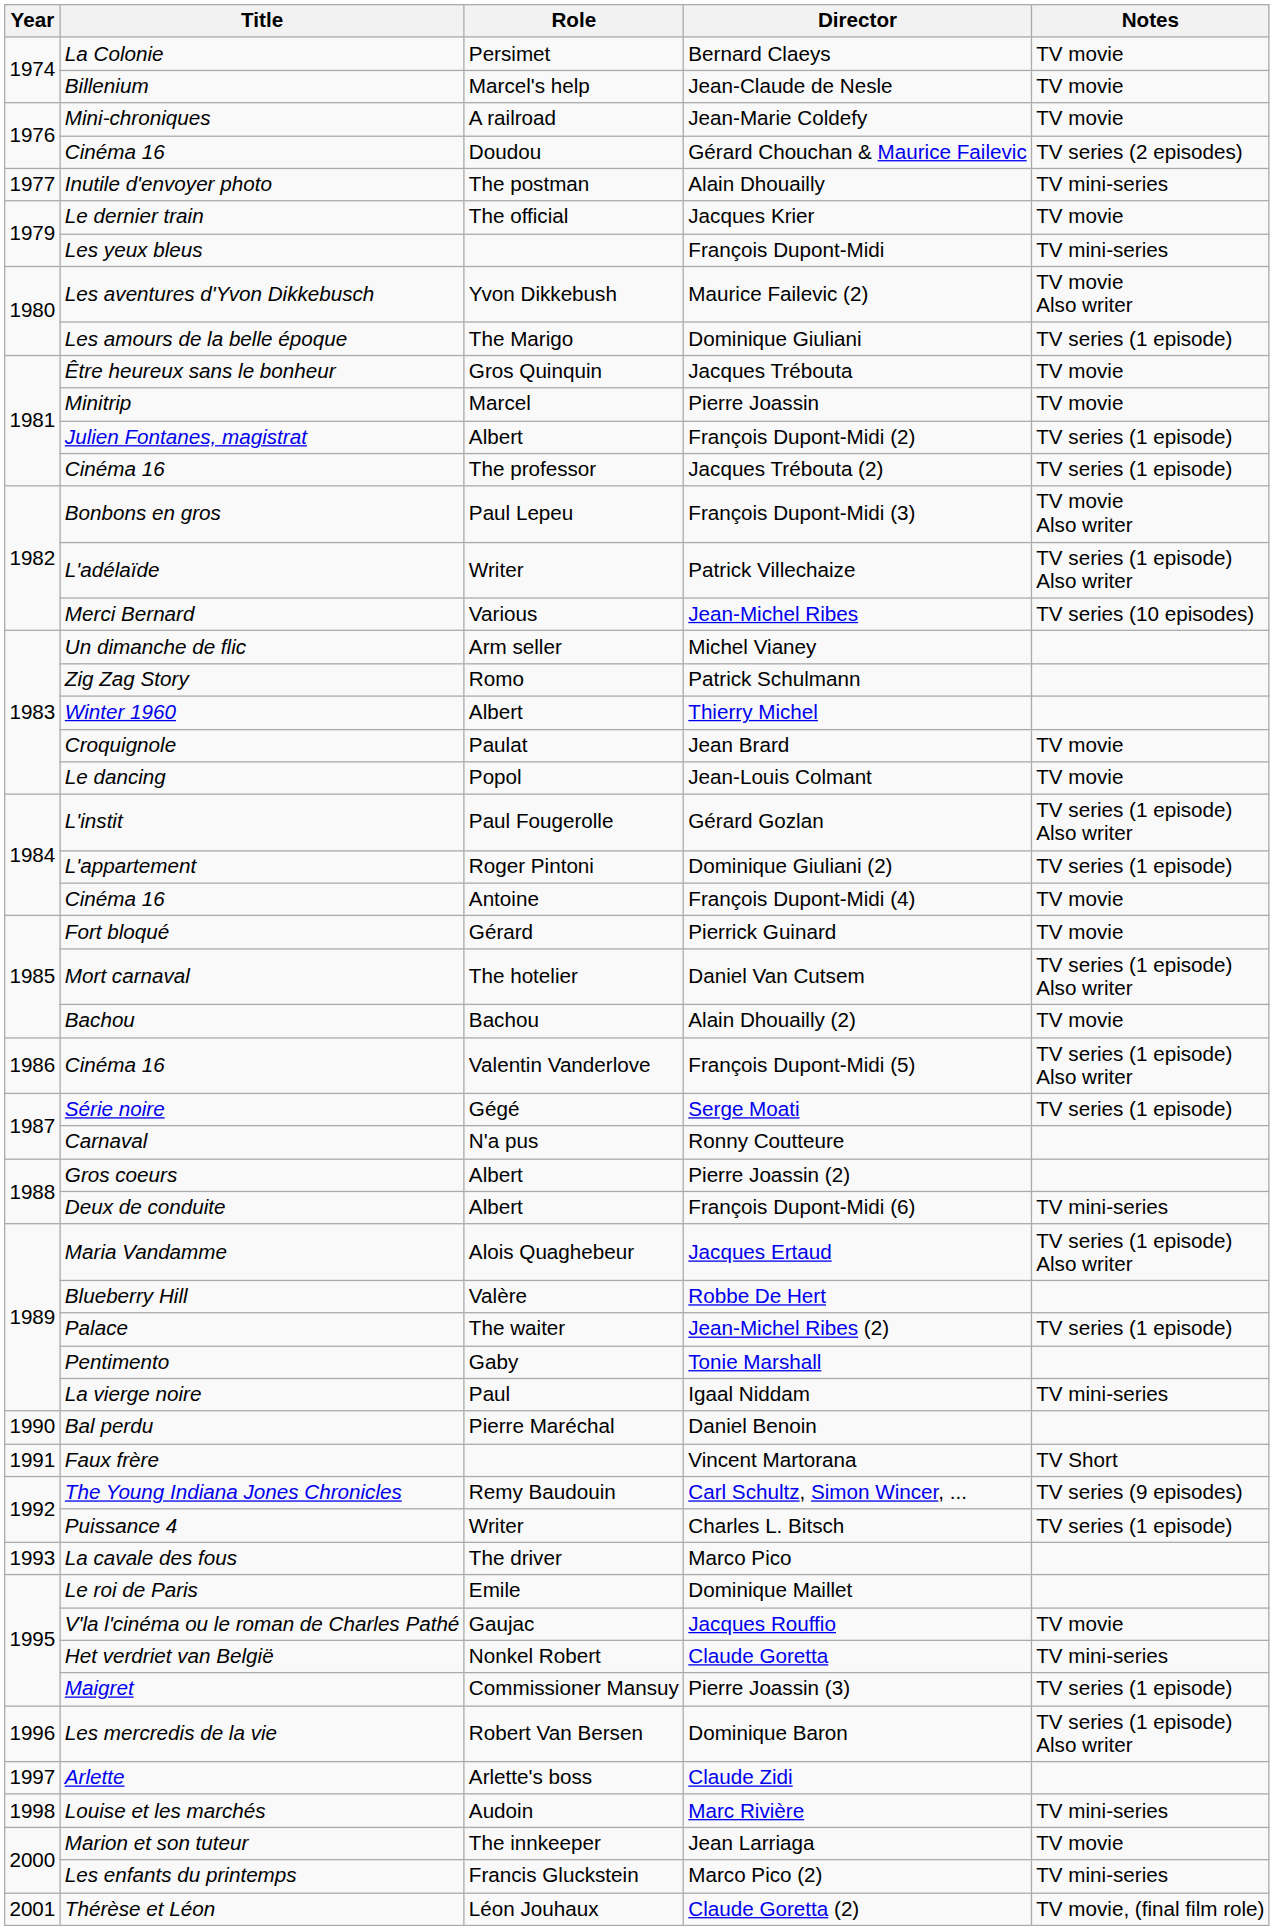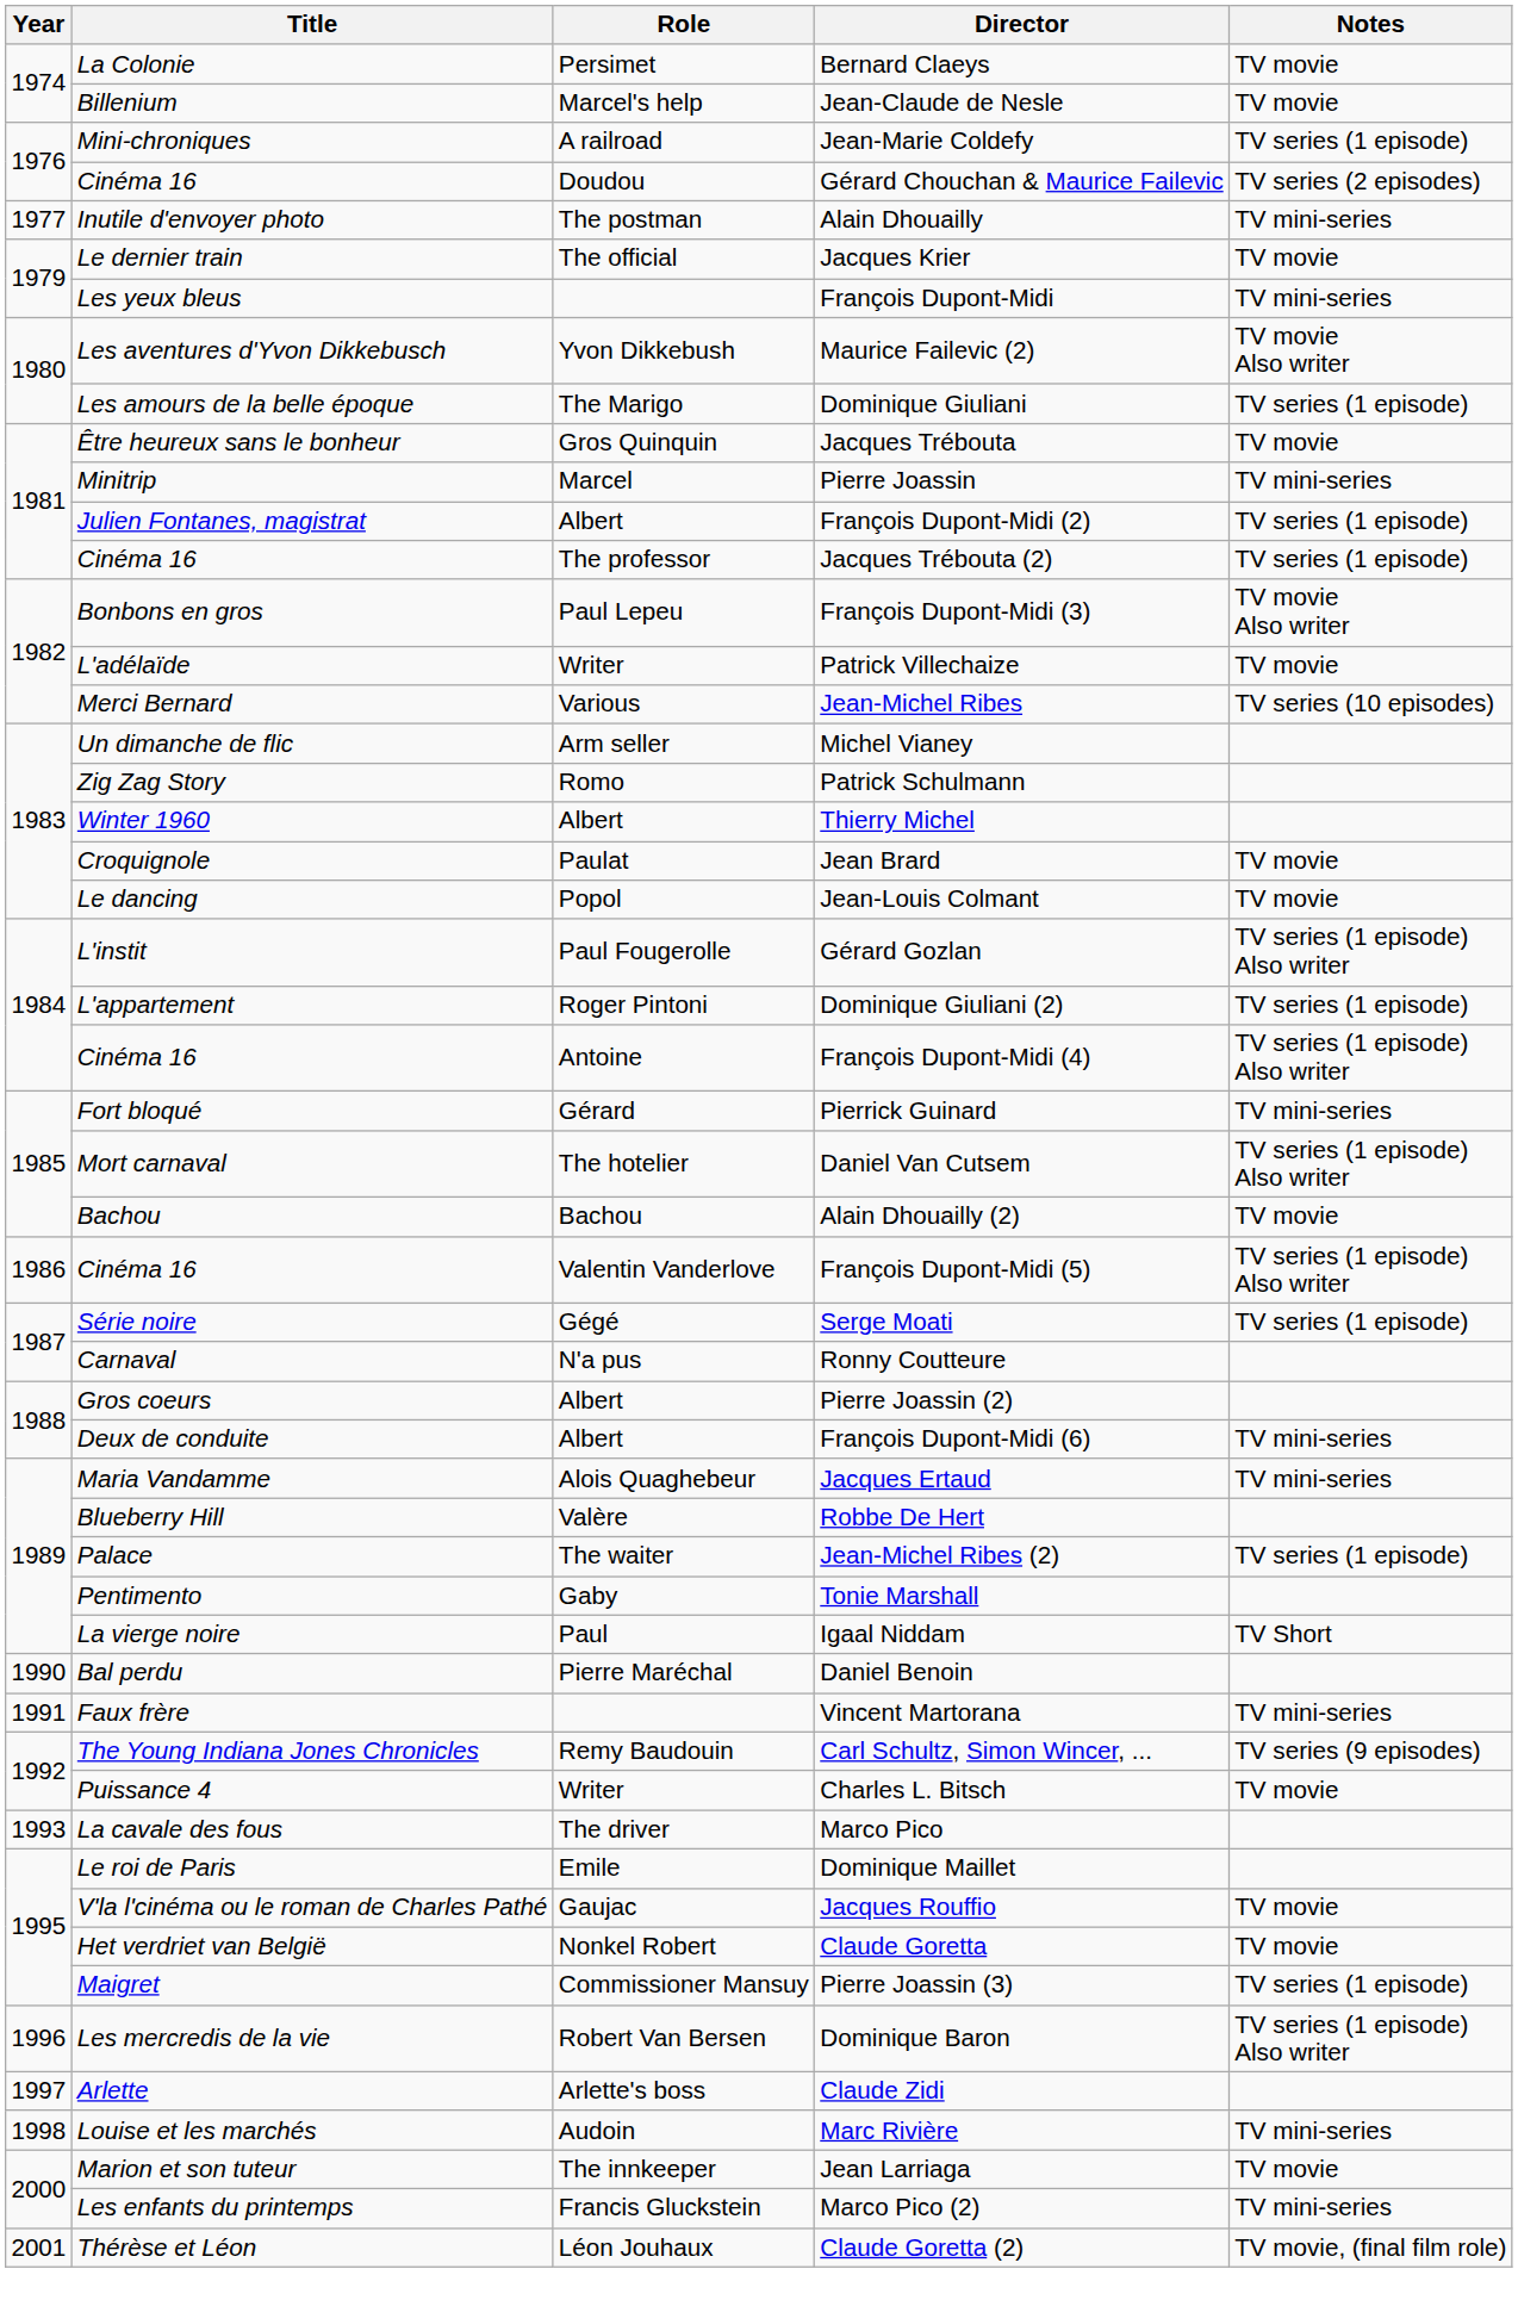 <table class="wikitable">
 <tr>
 <th>Year</th>
 <th>Title</th>
 <th>Role</th>
 <th>Director</th>
 <th>Notes</th>
 </tr>
 <tr>
 <td rowspan=2>1974</td>
 <td><em>La Colonie</em></td>
 <td>Persimet</td>
 <td>Bernard Claeys</td>
 <td>TV movie</td>
 </tr>
 <tr>
 <td><em>Billenium</em></td>
 <td>Marcel's help</td>
 <td>Jean-Claude de Nesle</td>
 <td>TV movie</td>
 </tr>
 <tr>
 <td rowspan=2>1976</td>
 <td><em>Mini-chroniques</em></td>
 <td>A railroad</td>
 <td>Jean-Marie Coldefy</td>
-<td>TV movie</td>
+<td>TV series (1 episode)</td>
 </tr>
 <tr>
 <td><em>Cinéma 16</em></td>
 <td>Doudou</td>
 <td>Gérard Chouchan & <a href='#'>Maurice Failevic</a></td>
 <td>TV series (2 episodes)</td>
 </tr>
 <tr>
 <td rowspan=1>1977</td>
 <td><em>Inutile d'envoyer photo</em></td>
 <td>The postman</td>
 <td>Alain Dhouailly</td>
 <td>TV mini-series</td>
 </tr>
 <tr>
 <td rowspan=2>1979</td>
 <td><em>Le dernier train</em></td>
 <td>The official</td>
 <td>Jacques Krier</td>
 <td>TV movie</td>
 </tr>
 <tr>
 <td><em>Les yeux bleus</em></td>
 <td></td>
 <td>François Dupont-Midi</td>
 <td>TV mini-series</td>
 </tr>
 <tr>
 <td rowspan=2>1980</td>
 <td><em>Les aventures d'Yvon Dikkebusch</em></td>
 <td>Yvon Dikkebush</td>
 <td>Maurice Failevic (2)</td>
 <td>TV movie<br>Also writer</td>
 </tr>
 <tr>
 <td><em>Les amours de la belle époque</em></td>
 <td>The Marigo</td>
 <td>Dominique Giuliani</td>
 <td>TV series (1 episode)</td>
 </tr>
 <tr>
 <td rowspan=4>1981</td>
 <td><em>Être heureux sans le bonheur</em></td>
 <td>Gros Quinquin</td>
 <td>Jacques Trébouta</td>
 <td>TV movie</td>
 </tr>
 <tr>
 <td><em>Minitrip</em></td>
 <td>Marcel</td>
 <td>Pierre Joassin</td>
-<td>TV movie</td>
+<td>TV mini-series</td>
 </tr>
 <tr>
 <td><em><a href='#'>Julien Fontanes, magistrat</a></em></td>
 <td>Albert</td>
 <td>François Dupont-Midi (2)</td>
 <td>TV series (1 episode)</td>
 </tr>
 <tr>
 <td><em>Cinéma 16</em></td>
 <td>The professor</td>
 <td>Jacques Trébouta (2)</td>
 <td>TV series (1 episode)</td>
 </tr>
 <tr>
 <td rowspan=3>1982</td>
 <td><em>Bonbons en gros</em></td>
 <td>Paul Lepeu</td>
 <td>François Dupont-Midi (3)</td>
 <td>TV movie<br>Also writer</td>
 </tr>
 <tr>
 <td><em>L'adélaïde</em></td>
 <td>Writer</td>
 <td>Patrick Villechaize</td>
-<td>TV series (1 episode)<br>Also writer</td>
+<td>TV movie</td>
 </tr>
 <tr>
 <td><em>Merci Bernard</em></td>
 <td>Various</td>
 <td><a href='#'>Jean-Michel Ribes</a></td>
 <td>TV series (10 episodes)</td>
 </tr>
 <tr>
 <td rowspan=5>1983</td>
 <td><em>Un dimanche de flic</em></td>
 <td>Arm seller</td>
 <td>Michel Vianey</td>
 <td></td>
 </tr>
 <tr>
 <td><em>Zig Zag Story</em></td>
 <td>Romo</td>
 <td>Patrick Schulmann</td>
 <td></td>
 </tr>
 <tr>
 <td><em><a href='#'>Winter 1960</a></em></td>
 <td>Albert</td>
 <td><a href='#'>Thierry Michel</a></td>
 <td></td>
 </tr>
 <tr>
 <td><em>Croquignole</em></td>
 <td>Paulat</td>
 <td>Jean Brard</td>
 <td>TV movie</td>
 </tr>
 <tr>
 <td><em>Le dancing</em></td>
 <td>Popol</td>
 <td>Jean-Louis Colmant</td>
 <td>TV movie</td>
 </tr>
 <tr>
 <td rowspan=3>1984</td>
 <td><em>L'instit</em></td>
 <td>Paul Fougerolle</td>
 <td>Gérard Gozlan</td>
 <td>TV series (1 episode)<br>Also writer</td>
 </tr>
 <tr>
 <td><em>L'appartement</em></td>
 <td>Roger Pintoni</td>
 <td>Dominique Giuliani (2)</td>
 <td>TV series (1 episode)</td>
 </tr>
 <tr>
 <td><em>Cinéma 16</em></td>
 <td>Antoine</td>
 <td>François Dupont-Midi (4)</td>
-<td>TV movie</td>
+<td>TV series (1 episode)<br>Also writer</td>
 </tr>
 <tr>
 <td rowspan=3>1985</td>
 <td><em>Fort bloqué</em></td>
 <td>Gérard</td>
 <td>Pierrick Guinard</td>
-<td>TV movie</td>
+<td>TV mini-series</td>
 </tr>
 <tr>
 <td><em>Mort carnaval</em></td>
 <td>The hotelier</td>
 <td>Daniel Van Cutsem</td>
 <td>TV series (1 episode)<br>Also writer</td>
 </tr>
 <tr>
 <td><em>Bachou</em></td>
 <td>Bachou</td>
 <td>Alain Dhouailly (2)</td>
 <td>TV movie</td>
 </tr>
 <tr>
 <td>1986</td>
 <td><em>Cinéma 16</em></td>
 <td>Valentin Vanderlove</td>
 <td>François Dupont-Midi (5)</td>
 <td>TV series (1 episode)<br>Also writer</td>
 </tr>
 <tr>
 <td rowspan=2>1987</td>
 <td><em><a href='#'>Série noire</a></em></td>
 <td>Gégé</td>
 <td><a href='#'>Serge Moati</a></td>
 <td>TV series (1 episode)</td>
 </tr>
 <tr>
 <td><em>Carnaval</em></td>
 <td>N'a pus</td>
 <td>Ronny Coutteure</td>
 <td></td>
 </tr>
 <tr>
 <td rowspan=2>1988</td>
 <td><em>Gros coeurs</em></td>
 <td>Albert</td>
 <td>Pierre Joassin (2)</td>
 <td></td>
 </tr>
 <tr>
 <td><em>Deux de conduite</em></td>
 <td>Albert</td>
 <td>François Dupont-Midi (6)</td>
 <td>TV mini-series</td>
 </tr>
 <tr>
 <td rowspan=5>1989</td>
 <td><em>Maria Vandamme</em></td>
 <td>Alois Quaghebeur</td>
 <td><a href='#'>Jacques Ertaud</a></td>
-<td>TV series (1 episode)<br>Also writer</td>
+<td>TV mini-series</td>
 </tr>
 <tr>
 <td><em>Blueberry Hill</em></td>
 <td>Valère</td>
 <td><a href='#'>Robbe De Hert</a></td>
 <td></td>
 </tr>
 <tr>
 <td><em>Palace</em></td>
 <td>The waiter</td>
 <td><a href='#'>Jean-Michel Ribes</a> (2)</td>
 <td>TV series (1 episode)</td>
 </tr>
 <tr>
 <td><em>Pentimento</em></td>
 <td>Gaby</td>
 <td><a href='#'>Tonie Marshall</a></td>
 <td></td>
 </tr>
 <tr>
 <td><em>La vierge noire</em></td>
 <td>Paul</td>
 <td>Igaal Niddam</td>
-<td>TV mini-series</td>
+<td>TV Short</td>
 </tr>
 <tr>
 <td>1990</td>
 <td><em>Bal perdu</em></td>
 <td>Pierre Maréchal</td>
 <td>Daniel Benoin</td>
 <td></td>
 </tr>
 <tr>
 <td rowspan=1>1991</td>
 <td><em>Faux frère</em></td>
 <td></td>
 <td>Vincent Martorana</td>
-<td>TV Short</td>
+<td>TV mini-series</td>
 </tr>
 <tr>
 <td rowspan=2>1992</td>
 <td><em><a href='#'>The Young Indiana Jones Chronicles</a></em></td>
 <td>Remy Baudouin</td>
 <td><a href='#'>Carl Schultz</a>, <a href='#'>Simon Wincer</a>, ...</td>
 <td>TV series (9 episodes)</td>
 </tr>
 <tr>
 <td><em>Puissance 4</em></td>
 <td>Writer</td>
 <td>Charles L. Bitsch</td>
-<td>TV series (1 episode)</td>
+<td>TV movie</td>
 </tr>
 <tr>
 <td rowspan=1>1993</td>
 <td><em>La cavale des fous</em></td>
 <td>The driver</td>
 <td>Marco Pico</td>
 <td></td>
 </tr>
 <tr>
 <td rowspan=4>1995</td>
 <td><em>Le roi de Paris</em></td>
 <td>Emile</td>
 <td>Dominique Maillet</td>
 <td></td>
 </tr>
 <tr>
 <td><em>V'la l'cinéma ou le roman de Charles Pathé</em></td>
 <td>Gaujac</td>
 <td><a href='#'>Jacques Rouffio</a></td>
 <td>TV movie</td>
 </tr>
 <tr>
 <td><em>Het verdriet van België</em></td>
 <td>Nonkel Robert</td>
 <td><a href='#'>Claude Goretta</a></td>
-<td>TV mini-series</td>
+<td>TV movie</td>
 </tr>
 <tr>
 <td><em><a href='#'>Maigret</a></em></td>
 <td>Commissioner Mansuy</td>
 <td>Pierre Joassin (3)</td>
 <td>TV series (1 episode)</td>
 </tr>
 <tr>
 <td rowspan=1>1996</td>
 <td><em>Les mercredis de la vie</em></td>
 <td>Robert Van Bersen</td>
 <td>Dominique Baron</td>
 <td>TV series (1 episode)<br>Also writer</td>
 </tr>
 <tr>
 <td rowspan=1>1997</td>
 <td><em><a href='#'>Arlette</a></em></td>
 <td>Arlette's boss</td>
 <td><a href='#'>Claude Zidi</a></td>
 <td></td>
 </tr>
 <tr>
 <td rowspan=1>1998</td>
 <td><em>Louise et les marchés</em></td>
 <td>Audoin</td>
 <td><a href='#'>Marc Rivière</a></td>
 <td>TV mini-series</td>
 </tr>
 <tr>
 <td rowspan=2>2000</td>
 <td><em>Marion et son tuteur</em></td>
 <td>The innkeeper</td>
 <td>Jean Larriaga</td>
 <td>TV movie</td>
 </tr>
 <tr>
 <td><em>Les enfants du printemps</em></td>
 <td>Francis Gluckstein</td>
 <td>Marco Pico (2)</td>
 <td>TV mini-series</td>
 </tr>
 <tr>
 <td rowspan=1>2001</td>
 <td><em>Thérèse et Léon</em></td>
 <td>Léon Jouhaux</td>
 <td><a href='#'>Claude Goretta</a> (2)</td>
 <td>TV movie, (final film role)</td>
 </tr>
 </table>
